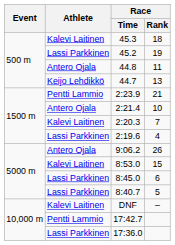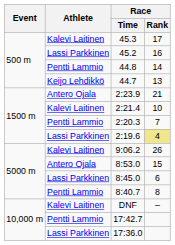 <table class="wikitable" border="1" style="font-size:90%">
 <tr>
 <th rowspan=2>Event</th>
 <th rowspan=2>Athlete</th>
 <th colspan=2>Race</th>
 </tr>
 <tr>
 <th>Time</th>
 <th>Rank</th>
 </tr>
 <tr>
 <td rowspan=4>500 m</td>
 <td><a href='#'>Kalevi Laitinen</a></td>
 <td align=center>45.3</td>
-<td align=center>18</td>
+<td align=center>17</td>
 </tr>
 <tr>
 <td><a href='#'>Lassi Parkkinen</a></td>
 <td align=center>45.2</td>
-<td align=center>19</td>
+<td align=center>16</td>
 </tr>
 <tr>
-<td><a href='#'>Antero Ojala</a></td>
+<td><a href='#'>Pentti Lammio</a></td>
 <td align=center>44.8</td>
-<td align=center>11</td>
+<td align=center>14</td>
 </tr>
 <tr>
 <td><a href='#'>Keijo Lehdikkö</a></td>
 <td align=center>44.7</td>
 <td align=center>13</td>
 </tr>
 <tr>
 <td rowspan=4>1500 m</td>
-<td><a href='#'>Pentti Lammio</a></td>
+<td><a href='#'>Antero Ojala</a></td>
 <td align=center>2:23.9</td>
 <td align=center>21</td>
 </tr>
 <tr>
-<td><a href='#'>Antero Ojala</a></td>
+<td><a href='#'>Kalevi Laitinen</a></td>
 <td align=center>2:21.4</td>
 <td align=center>10</td>
 </tr>
 <tr>
-<td><a href='#'>Kalevi Laitinen</a></td>
+<td><a href='#'>Pentti Lammio</a></td>
 <td align=center>2:20.3</td>
 <td align=center>7</td>
 </tr>
 <tr>
 <td><a href='#'>Lassi Parkkinen</a></td>
 <td align=center>2:19.6</td>
-<td align=center>4</td>
+<td align=center style="background: khaki;">4</td>
 </tr>
 <tr>
 <td rowspan=4>5000 m</td>
-<td><a href='#'>Antero Ojala</a></td>
+<td><a href='#'>Kalevi Laitinen</a></td>
 <td align=center>9:06.2</td>
 <td align=center>26</td>
 </tr>
 <tr>
-<td><a href='#'>Kalevi Laitinen</a></td>
+<td><a href='#'>Antero Ojala</a></td>
 <td align=center>8:53.0</td>
 <td align=center>15</td>
 </tr>
 <tr>
 <td><a href='#'>Lassi Parkkinen</a></td>
 <td align=center>8:45.0</td>
 <td align=center>6</td>
 </tr>
 <tr>
-<td><a href='#'>Lassi Parkkinen</a></td>
+<td><a href='#'>Pentti Lammio</a></td>
 <td align=center>8:40.7</td>
-<td align=center>5</td>
+<td align=center>8</td>
 </tr>
 <tr>
 <td rowspan=3>10,000 m</td>
 <td><a href='#'>Kalevi Laitinen</a></td>
 <td align=center>DNF</td>
 <td align=center>–</td>
 </tr>
 <tr>
 <td><a href='#'>Pentti Lammio</a></td>
 <td align=center>17:42.7</td>
 <td align=center></td>
 </tr>
 <tr>
 <td><a href='#'>Lassi Parkkinen</a></td>
 <td align=center>17:36.0</td>
 <td align=center></td>
 </tr>
 </table>
